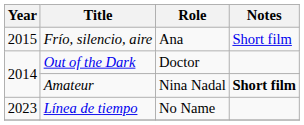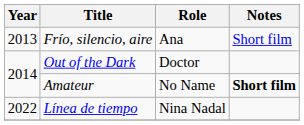 <table class="wikitable sortable">
 <tr>
 <th>Year</th>
 <th>Title</th>
 <th>Role</th>
 <th class="unsortable">Notes</th>
 </tr>
 <tr>
-<td>2015</td>
+<td>2013</td>
 <td><em>Frío, silencio, aire</em></td>
 <td>Ana</td>
 <td><a href='#'>Short film</a></td>
 </tr>
 <tr>
 <td rowspan="2">2014</td>
 <td><em><a href='#'>Out of the Dark</a></em></td>
 <td>Doctor</td>
 <td></td>
 </tr>
 <tr>
 <td><em>Amateur</em></td>
-<td>Nina Nadal</td>
+<td>No Name</td>
 <td><strong>Short film</strong></td>
 </tr>
 <tr>
-<td>2023</td>
+<td>2022</td>
 <td><em><a href='#'>Línea de tiempo</a></em></td>
-<td>No Name</td>
+<td>Nina Nadal</td>
 <td></td>
 </tr>
 <tr>
 </tr>
 </table>
